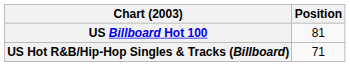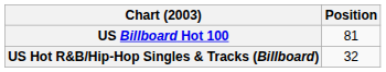 <table class="wikitable sortable plainrowheaders" style="text-align:center">
 <tr>
 <th>Chart (2003)</th>
 <th>Position</th>
 </tr>
 <tr>
 <th scope="row">US <a href='#'><em>Billboard</em> Hot 100</a></th>
 <td>81</td>
 </tr>
 <tr>
 <th scope="row">US Hot R&B/Hip-Hop Singles & Tracks (<em>Billboard</em>)</th>
-<td>71</td>
+<td>32</td>
 </tr>
 </table>
